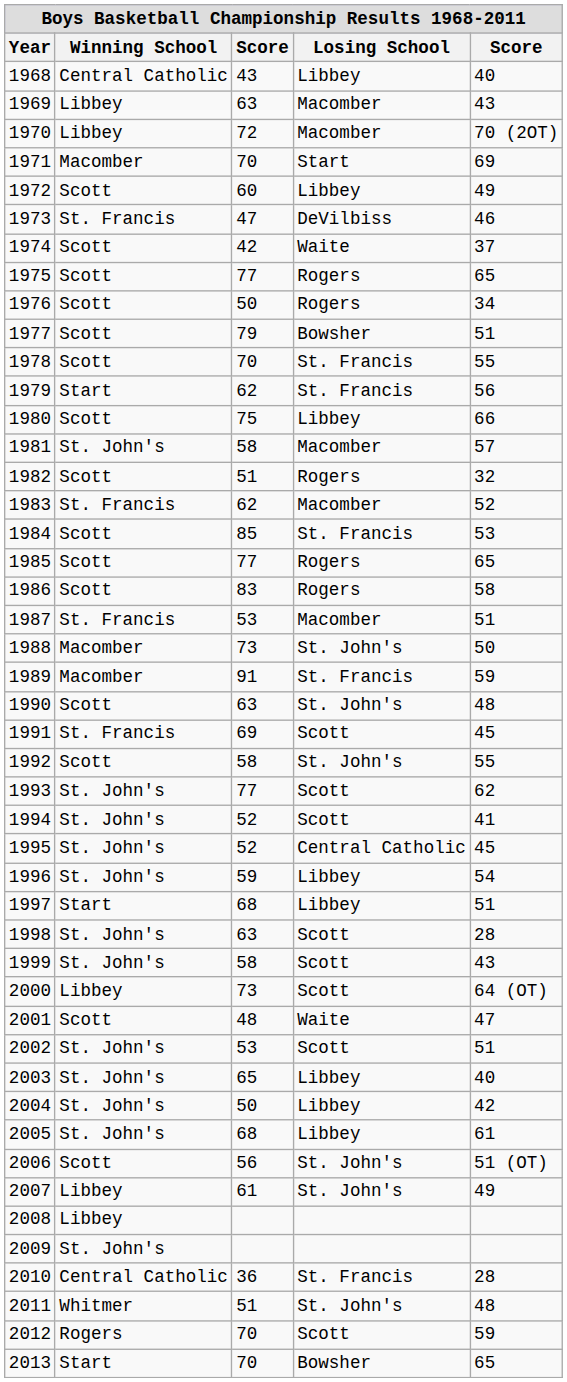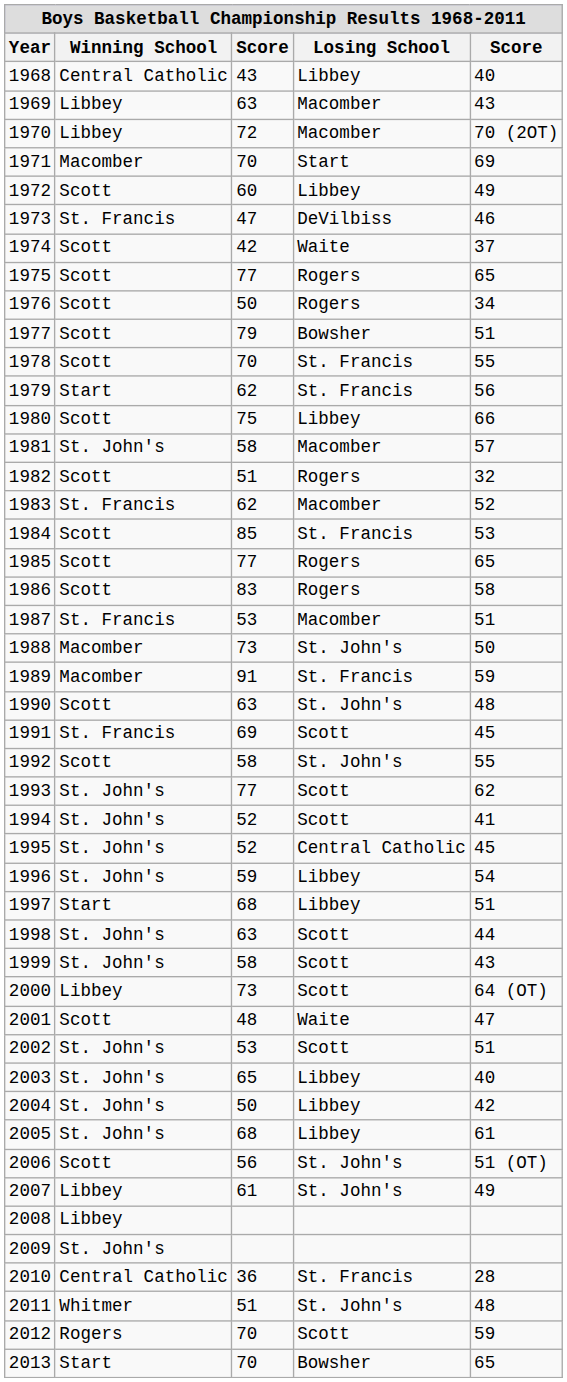 <table class="wikitable">
 <tr bgcolor=#ccccff>
 <th colspan=5 style="background:#dddddd;">Boys Basketball Championship Results 1968-2011</th>
 </tr>
 <tr>
 <th>Year</th>
 <th>Winning School</th>
 <th>Score</th>
 <th>Losing School</th>
 <th>Score</th>
 </tr>
 <tr>
 <td>1968</td>
 <td>Central Catholic</td>
 <td>43</td>
 <td>Libbey</td>
 <td>40</td>
 </tr>
 <tr>
 <td>1969</td>
 <td>Libbey</td>
 <td>63</td>
 <td>Macomber</td>
 <td>43</td>
 </tr>
 <tr>
 <td>1970</td>
 <td>Libbey</td>
 <td>72</td>
 <td>Macomber</td>
 <td>70 (2OT)</td>
 </tr>
 <tr>
 <td>1971</td>
 <td>Macomber</td>
 <td>70</td>
 <td>Start</td>
 <td>69</td>
 </tr>
 <tr>
 <td>1972</td>
 <td>Scott</td>
 <td>60</td>
 <td>Libbey</td>
 <td>49</td>
 </tr>
 <tr>
 <td>1973</td>
 <td>St. Francis</td>
 <td>47</td>
 <td>DeVilbiss</td>
 <td>46</td>
 </tr>
 <tr>
 <td>1974</td>
 <td>Scott</td>
 <td>42</td>
 <td>Waite</td>
 <td>37</td>
 </tr>
 <tr>
 <td>1975</td>
 <td>Scott</td>
 <td>77</td>
 <td>Rogers</td>
 <td>65</td>
 </tr>
 <tr>
 <td>1976</td>
 <td>Scott</td>
 <td>50</td>
 <td>Rogers</td>
 <td>34</td>
 </tr>
 <tr>
 <td>1977</td>
 <td>Scott</td>
 <td>79</td>
 <td>Bowsher</td>
 <td>51</td>
 </tr>
 <tr>
 <td>1978</td>
 <td>Scott</td>
 <td>70</td>
 <td>St. Francis</td>
 <td>55</td>
 </tr>
 <tr>
 <td>1979</td>
 <td>Start</td>
 <td>62</td>
 <td>St. Francis</td>
 <td>56</td>
 </tr>
 <tr>
 <td>1980</td>
 <td>Scott</td>
 <td>75</td>
 <td>Libbey</td>
 <td>66</td>
 </tr>
 <tr>
 <td>1981</td>
 <td>St. John's</td>
 <td>58</td>
 <td>Macomber</td>
 <td>57</td>
 </tr>
 <tr>
 <td>1982</td>
 <td>Scott</td>
 <td>51</td>
 <td>Rogers</td>
 <td>32</td>
 </tr>
 <tr>
 <td>1983</td>
 <td>St. Francis</td>
 <td>62</td>
 <td>Macomber</td>
 <td>52</td>
 </tr>
 <tr>
 <td>1984</td>
 <td>Scott</td>
 <td>85</td>
 <td>St. Francis</td>
 <td>53</td>
 </tr>
 <tr>
 <td>1985</td>
 <td>Scott</td>
 <td>77</td>
 <td>Rogers</td>
 <td>65</td>
 </tr>
 <tr>
 <td>1986</td>
 <td>Scott</td>
 <td>83</td>
 <td>Rogers</td>
 <td>58</td>
 </tr>
 <tr>
 <td>1987</td>
 <td>St. Francis</td>
 <td>53</td>
 <td>Macomber</td>
 <td>51</td>
 </tr>
 <tr>
 <td>1988</td>
 <td>Macomber</td>
 <td>73</td>
 <td>St. John's</td>
 <td>50</td>
 </tr>
 <tr>
 <td>1989</td>
 <td>Macomber</td>
 <td>91</td>
 <td>St. Francis</td>
 <td>59</td>
 </tr>
 <tr>
 <td>1990</td>
 <td>Scott</td>
 <td>63</td>
 <td>St. John's</td>
 <td>48</td>
 </tr>
 <tr>
 <td>1991</td>
 <td>St. Francis</td>
 <td>69</td>
 <td>Scott</td>
 <td>45</td>
 </tr>
 <tr>
 <td>1992</td>
 <td>Scott</td>
 <td>58</td>
 <td>St. John's</td>
 <td>55</td>
 </tr>
 <tr>
 <td>1993</td>
 <td>St. John's</td>
 <td>77</td>
 <td>Scott</td>
 <td>62</td>
 </tr>
 <tr>
 <td>1994</td>
 <td>St. John's</td>
 <td>52</td>
 <td>Scott</td>
 <td>41</td>
 </tr>
 <tr>
 <td>1995</td>
 <td>St. John's</td>
 <td>52</td>
 <td>Central Catholic</td>
 <td>45</td>
 </tr>
 <tr>
 <td>1996</td>
 <td>St. John's</td>
 <td>59</td>
 <td>Libbey</td>
 <td>54</td>
 </tr>
 <tr>
 <td>1997</td>
 <td>Start</td>
 <td>68</td>
 <td>Libbey</td>
 <td>51</td>
 </tr>
 <tr>
 <td>1998</td>
 <td>St. John's</td>
 <td>63</td>
 <td>Scott</td>
-<td>28</td>
+<td>44</td>
 </tr>
 <tr>
 <td>1999</td>
 <td>St. John's</td>
 <td>58</td>
 <td>Scott</td>
 <td>43</td>
 </tr>
 <tr>
 <td>2000</td>
 <td>Libbey</td>
 <td>73</td>
 <td>Scott</td>
 <td>64 (OT)</td>
 </tr>
 <tr>
 <td>2001</td>
 <td>Scott</td>
 <td>48</td>
 <td>Waite</td>
 <td>47</td>
 </tr>
 <tr>
 <td>2002</td>
 <td>St. John's</td>
 <td>53</td>
 <td>Scott</td>
 <td>51</td>
 </tr>
 <tr>
 <td>2003</td>
 <td>St. John's</td>
 <td>65</td>
 <td>Libbey</td>
 <td>40</td>
 </tr>
 <tr>
 <td>2004</td>
 <td>St. John's</td>
 <td>50</td>
 <td>Libbey</td>
 <td>42</td>
 </tr>
 <tr>
 <td>2005</td>
 <td>St. John's</td>
 <td>68</td>
 <td>Libbey</td>
 <td>61</td>
 </tr>
 <tr>
 <td>2006</td>
 <td>Scott</td>
 <td>56</td>
 <td>St. John's</td>
 <td>51 (OT)</td>
 </tr>
 <tr>
 <td>2007</td>
 <td>Libbey</td>
 <td>61</td>
 <td>St. John's</td>
 <td>49</td>
 </tr>
 <tr>
 <td>2008</td>
 <td>Libbey</td>
 <td></td>
 <td></td>
 <td></td>
 </tr>
 <tr>
 <td>2009</td>
 <td>St. John's</td>
 <td></td>
 <td></td>
 <td></td>
 </tr>
 <tr>
 <td>2010</td>
 <td>Central Catholic</td>
 <td>36</td>
 <td>St. Francis</td>
 <td>28</td>
 </tr>
 <tr>
 <td>2011</td>
 <td>Whitmer</td>
 <td>51</td>
 <td>St. John's</td>
 <td>48</td>
 </tr>
 <tr>
 <td>2012</td>
 <td>Rogers</td>
 <td>70</td>
 <td>Scott</td>
 <td>59</td>
 </tr>
 <tr>
 <td>2013</td>
 <td>Start</td>
 <td>70</td>
 <td>Bowsher</td>
 <td>65</td>
 </tr>
 <tr>
 </tr>
 </table>
